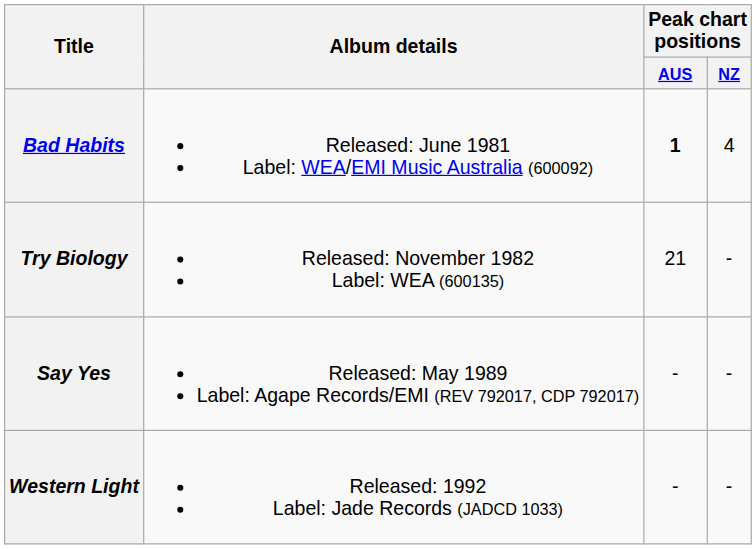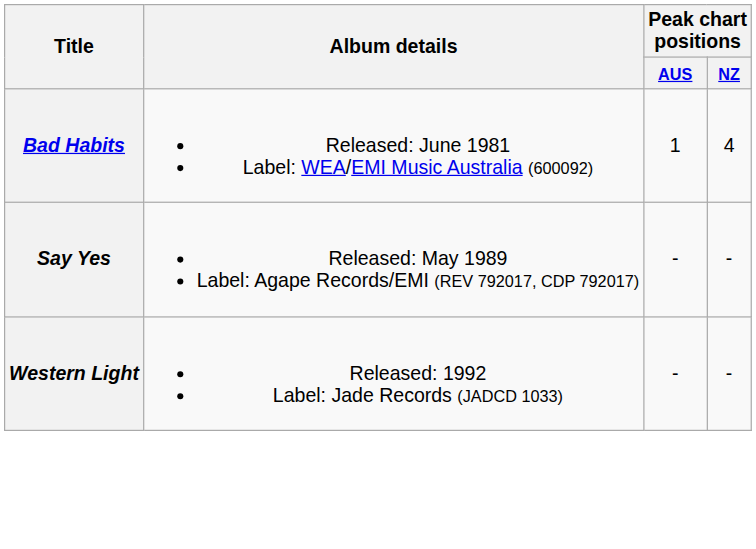 <table class="wikitable plainrowheaders" style="text-align:center;" border="1">
 <tr>
 <th scope="col" rowspan="2">Title</th>
 <th scope="col" rowspan="2">Album details</th>
 <th scope="col" colspan="2">Peak chart<br>positions</th>
 </tr>
 <tr>
 <th scope="col" style="text-align:center;"><small><a href='#'>AUS</a></small><br></th>
 <th scope="col" style="text-align:center;"><small><a href='#'>NZ</a></small><br></th>
 </tr>
 <tr>
 <th scope="row"><em><a href='#'>Bad Habits</a></em></th>
 <td><br><ul><li>Released: June 1981</li><li>Label: <a href='#'>WEA</a>/<a href='#'>EMI Music Australia</a> <small>(600092)</small></li></ul></td>
-<td align="center"><strong>1</strong></td>
+<td align="center">1</td>
 <td>4</td>
-</tr>
-<tr>
-<th scope="row"><em>Try Biology</em></th>
-<td><br><ul><li>Released: November 1982</li><li>Label: WEA <small>(600135)</small></li></ul></td>
-<td align="center">21</td>
-<td>-</td>
 </tr>
 <tr>
 <th scope="row"><em>Say Yes</em></th>
 <td><br><ul><li>Released: May 1989</li><li>Label: Agape Records/EMI <small>(REV 792017, CDP 792017)</small></li></ul></td>
 <td align="center">-</td>
 <td>-</td>
 </tr>
 <tr>
 <th scope="row"><em>Western Light</em></th>
 <td><br><ul><li>Released: 1992</li><li>Label: Jade Records <small>(JADCD 1033)</small></li></ul></td>
 <td align="center">-</td>
 <td>-</td>
 </tr>
 </table>
